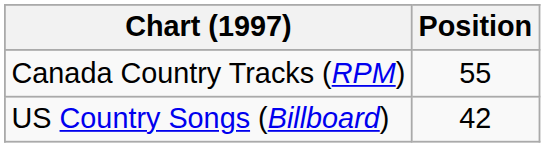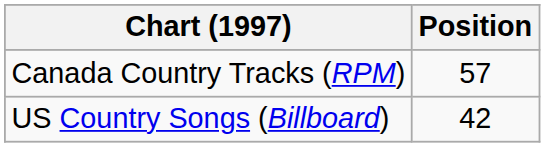 <table class="wikitable sortable">
 <tr>
 <th scope="col">Chart (1997)</th>
 <th scope="col">Position</th>
 </tr>
 <tr>
 <td>Canada Country Tracks (<em><a href='#'>RPM</a></em>)</td>
-<td align="center">55</td>
+<td align="center">57</td>
 </tr>
 <tr>
 <td>US <a href='#'>Country Songs</a> (<em><a href='#'>Billboard</a></em>)</td>
 <td align="center">42</td>
 </tr>
 </table>
